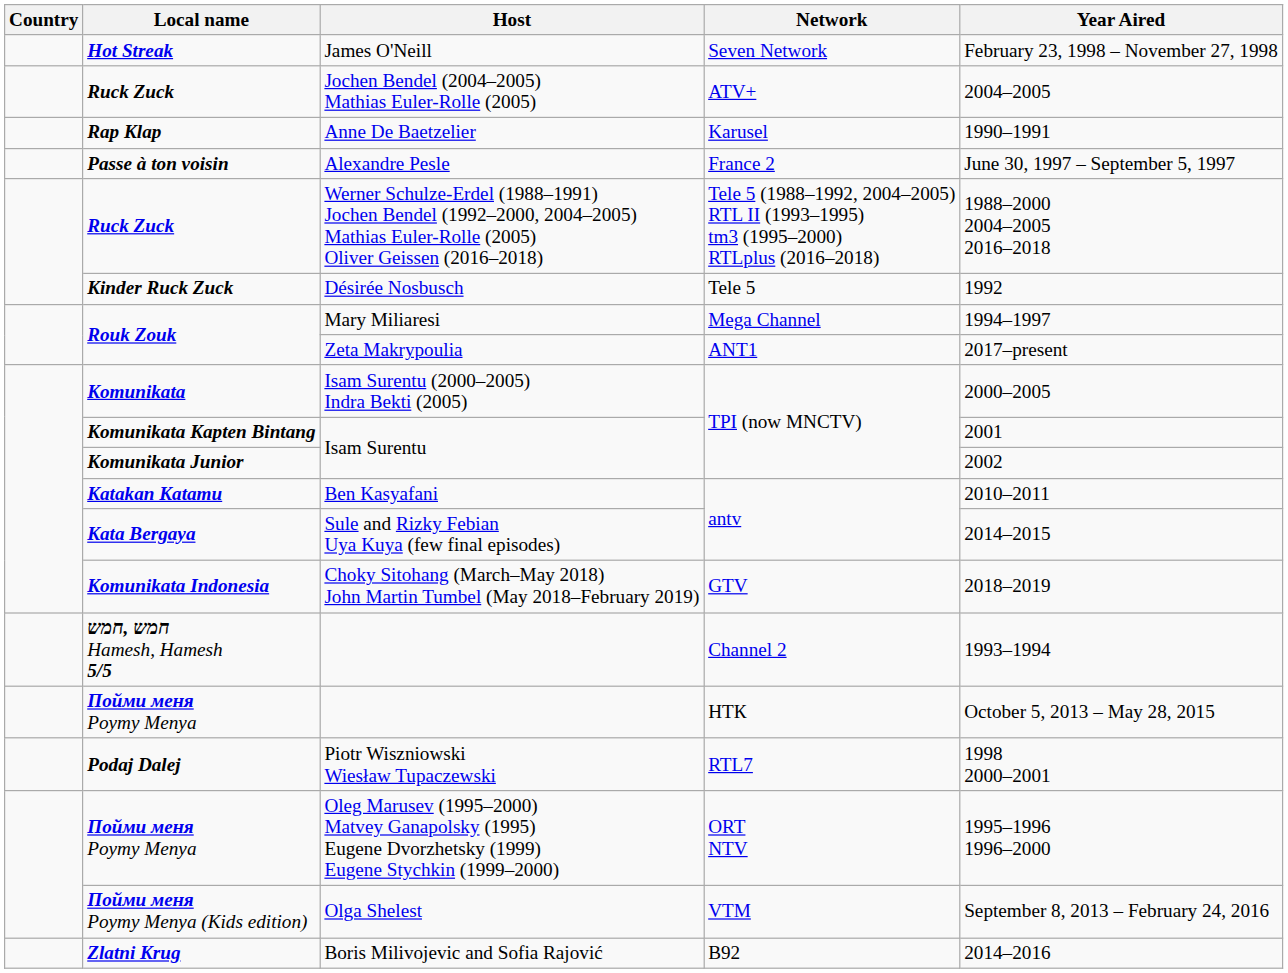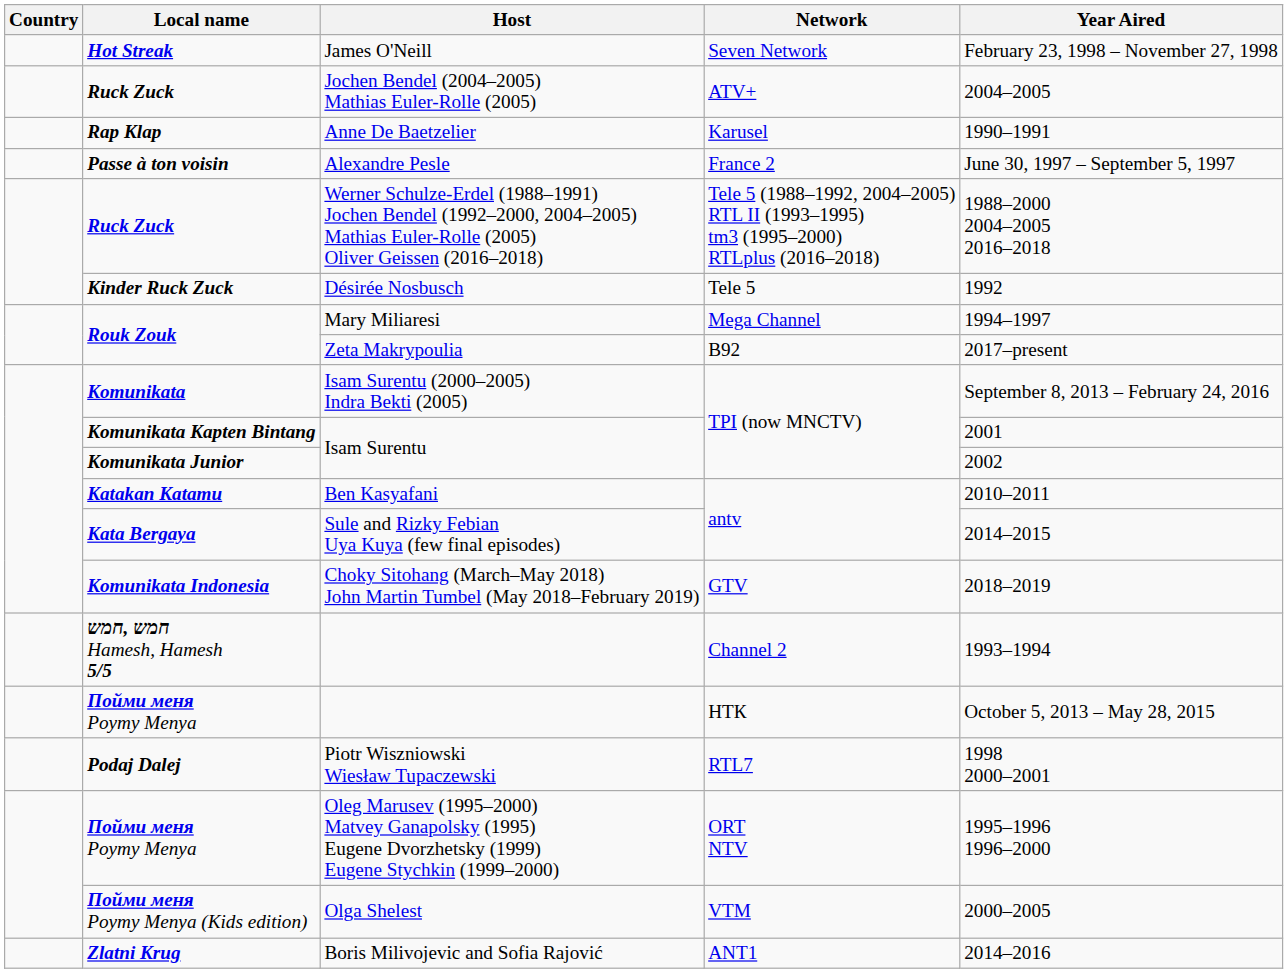 <table class=wikitable>
 <tr>
 <th>Country</th>
 <th>Local name</th>
 <th>Host</th>
 <th>Network</th>
 <th>Year Aired</th>
 </tr>
 <tr>
 <td></td>
 <td><strong><em><a href='#'>Hot Streak</a></em></strong></td>
 <td>James O'Neill</td>
 <td><a href='#'>Seven Network</a></td>
 <td>February 23, 1998 – November 27, 1998</td>
 </tr>
 <tr>
 <td></td>
 <td><strong><em>Ruck Zuck</em></strong></td>
 <td><a href='#'>Jochen Bendel</a> (2004–2005)<br><a href='#'>Mathias Euler-Rolle</a> (2005)</td>
 <td><a href='#'>ATV+</a></td>
 <td>2004–2005</td>
 </tr>
 <tr>
 <td></td>
 <td><strong><em>Rap Klap</em></strong></td>
 <td><a href='#'>Anne De Baetzelier</a></td>
 <td><a href='#'>Karusel</a></td>
 <td>1990–1991</td>
 </tr>
 <tr>
 <td></td>
 <td><strong><em>Passe à ton voisin</em></strong></td>
 <td><a href='#'>Alexandre Pesle</a></td>
 <td><a href='#'>France 2</a></td>
 <td>June 30, 1997 – September 5, 1997</td>
 </tr>
 <tr>
 <td rowspan=2></td>
 <td><strong><em><a href='#'>Ruck Zuck</a></em></strong></td>
 <td><a href='#'>Werner Schulze-Erdel</a> (1988–1991)<br><a href='#'>Jochen Bendel</a> (1992–2000, 2004–2005)<br><a href='#'>Mathias Euler-Rolle</a> (2005)<br><a href='#'>Oliver Geissen</a> (2016–2018)</td>
 <td><a href='#'>Tele 5</a> (1988–1992, 2004–2005)<br><a href='#'>RTL II</a> (1993–1995)<br><a href='#'>tm3</a> (1995–2000)<br><a href='#'>RTLplus</a> (2016–2018)</td>
 <td>1988–2000<br>2004–2005<br>2016–2018</td>
 </tr>
 <tr>
 <td><strong><em>Kinder Ruck Zuck</em></strong></td>
 <td><a href='#'>Désirée Nosbusch</a></td>
 <td>Tele 5</td>
 <td>1992</td>
 </tr>
 <tr>
 <td rowspan=2></td>
 <td rowspan=2><strong><em><a href='#'>Rouk Zouk</a></em></strong></td>
 <td>Mary Miliaresi</td>
 <td><a href='#'>Mega Channel</a></td>
 <td>1994–1997</td>
 </tr>
 <tr>
 <td><a href='#'>Zeta Makrypoulia</a></td>
-<td><a href='#'>ANT1</a></td>
+<td>B92</td>
 <td>2017–present</td>
 </tr>
 <tr>
 <td rowspan=6></td>
 <td><strong><em><a href='#'>Komunikata</a></em></strong></td>
 <td><a href='#'>Isam Surentu</a> (2000–2005)<br><a href='#'>Indra Bekti</a> (2005)</td>
 <td rowspan="3"><a href='#'>TPI</a> (now MNCTV)</td>
-<td>2000–2005</td>
+<td>September 8, 2013 – February 24, 2016</td>
 </tr>
 <tr>
 <td><strong><em>Komunikata Kapten Bintang</em></strong></td>
 <td rowspan=2>Isam Surentu</td>
 <td>2001</td>
 </tr>
 <tr>
 <td><strong><em>Komunikata Junior</em></strong></td>
 <td>2002</td>
 </tr>
 <tr>
 <td><strong><em><a href='#'>Katakan Katamu</a></em></strong></td>
 <td><a href='#'>Ben Kasyafani</a></td>
 <td rowspan=2><a href='#'>antv</a></td>
 <td>2010–2011</td>
 </tr>
 <tr>
 <td><strong><em><a href='#'>Kata Bergaya</a></em></strong></td>
 <td><a href='#'>Sule</a> and <a href='#'>Rizky Febian</a><br><a href='#'>Uya Kuya</a> (few final episodes)</td>
 <td>2014–2015</td>
 </tr>
 <tr>
 <td><strong><em><a href='#'>Komunikata Indonesia</a></em></strong></td>
 <td><a href='#'>Choky Sitohang</a> (March–May 2018)<br><a href='#'>John Martin Tumbel</a> (May 2018–February 2019)</td>
 <td><a href='#'>GTV</a></td>
 <td>2018–2019</td>
 </tr>
 <tr>
 <td></td>
 <td><strong><em>חמש ,חמש</em></strong><br><em>Hamesh, Hamesh</em><br><strong><em>5/5</em></strong></td>
 <td></td>
 <td><a href='#'>Channel 2</a></td>
 <td>1993–1994</td>
 </tr>
 <tr>
 <td></td>
 <td><strong><em><a href='#'>Ποйми мeʜя</a></em></strong><br><em>Poymy Menya</em></td>
 <td></td>
 <td>НТК</td>
 <td>October 5, 2013 – May 28, 2015</td>
 </tr>
 <tr>
 <td></td>
 <td><strong><em>Podaj Dalej</em></strong></td>
 <td>Piotr Wiszniowski<br><a href='#'>Wiesław Tupaczewski</a></td>
 <td><a href='#'>RTL7</a></td>
 <td>1998<br>2000–2001</td>
 </tr>
 <tr>
 <td rowspan=2></td>
 <td><strong><em><a href='#'>Ποйми мeʜя</a></em></strong> <br><em>Poymy Menya</em></td>
 <td><a href='#'>Oleg Marusev</a> (1995–2000)<br><a href='#'>Matvey Ganapolsky</a> (1995)<br>Eugene Dvorzhetsky (1999)<br><a href='#'>Eugene Stychkin</a> (1999–2000)</td>
 <td><a href='#'>ORT</a><br><a href='#'>NTV</a></td>
 <td>1995–1996<br>1996–2000</td>
 </tr>
 <tr>
 <td><strong><em><a href='#'>Ποйми мeʜя</a></em></strong><br><em>Poymy Menya</em> <em>(Kids edition)</em></td>
 <td><a href='#'>Olga Shelest</a></td>
 <td><a href='#'>VTM</a></td>
-<td>September 8, 2013 – February 24, 2016</td>
+<td>2000–2005</td>
 </tr>
 <tr>
 <td></td>
 <td><strong><em><a href='#'>Zlatni Krug</a></em></strong></td>
 <td>Boris Milivojevic and Sofia Rajović</td>
-<td>B92</td>
+<td><a href='#'>ANT1</a></td>
 <td>2014–2016</td>
 </tr>
 </table>
